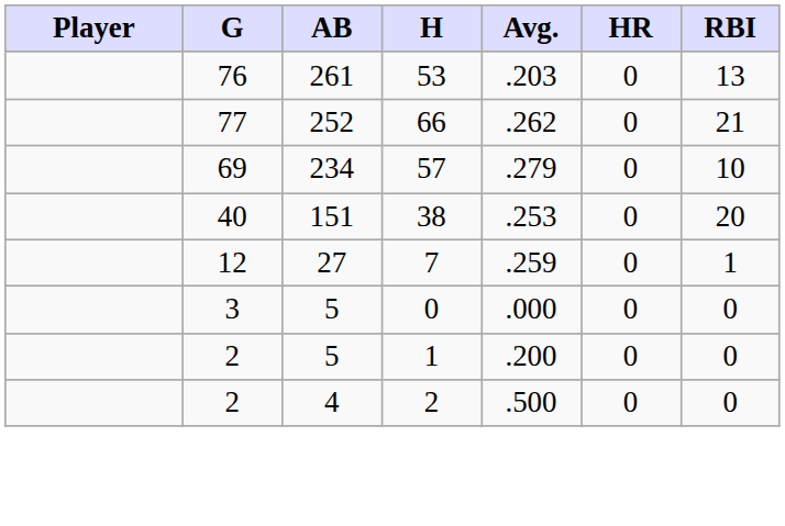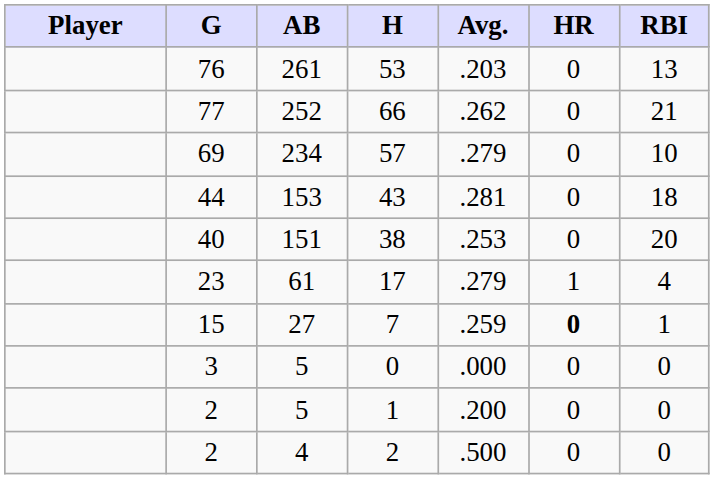 <table class="wikitable sortable">
 <tr>
 <th style="background:#ddf; width:16%;">Player</th>
 <th style="background:#ddf; width:9%;">G</th>
 <th style="background:#ddf; width:9%;">AB</th>
 <th style="background:#ddf; width:9%;">H</th>
 <th style="background:#ddf; width:9%;">Avg.</th>
 <th style="background:#ddf; width:9%;">HR</th>
 <th style="background:#ddf; width:9%;">RBI</th>
 </tr>
 <tr style="text-align:center;">
 <td></td>
 <td>76</td>
 <td>261</td>
 <td>53</td>
 <td>.203</td>
 <td>0</td>
 <td>13</td>
 </tr>
 <tr style="text-align:center;">
 <td></td>
 <td>77</td>
 <td>252</td>
 <td>66</td>
 <td>.262</td>
 <td>0</td>
 <td>21</td>
 </tr>
 <tr style="text-align:center;">
 <td></td>
 <td>69</td>
 <td>234</td>
 <td>57</td>
 <td>.279</td>
 <td>0</td>
 <td>10</td>
 </tr>
 <tr style="text-align:center;">
 <td></td>
+<td>44</td>
+<td>153</td>
+<td>43</td>
+<td>.281</td>
+<td>0</td>
+<td>18</td>
+</tr>
+<tr style="text-align:center;">
+<td></td>
 <td>40</td>
 <td>151</td>
 <td>38</td>
 <td>.253</td>
 <td>0</td>
 <td>20</td>
 </tr>
 <tr style="text-align:center;">
 <td></td>
-<td>12</td>
+<td>23</td>
+<td>61</td>
+<td>17</td>
+<td>.279</td>
+<td>1</td>
+<td>4</td>
+</tr>
+<tr style="text-align:center;">
+<td></td>
+<td>15</td>
 <td>27</td>
 <td>7</td>
 <td>.259</td>
-<td>0</td>
+<td><strong>0</strong></td>
 <td>1</td>
 </tr>
 <tr style="text-align:center;">
 <td></td>
 <td>3</td>
 <td>5</td>
 <td>0</td>
 <td>.000</td>
 <td>0</td>
 <td>0</td>
 </tr>
 <tr style="text-align:center;">
 <td></td>
 <td>2</td>
 <td>5</td>
 <td>1</td>
 <td>.200</td>
 <td>0</td>
 <td>0</td>
 </tr>
 <tr style="text-align:center;">
 <td></td>
 <td>2</td>
 <td>4</td>
 <td>2</td>
 <td>.500</td>
 <td>0</td>
 <td>0</td>
 </tr>
 </table>
